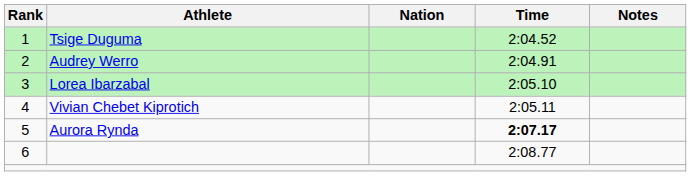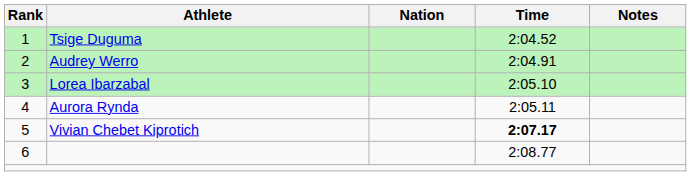 <table class="wikitable sortable" style="text-align:center;width: 60%;">
 <tr>
 <th scope="col" style="width: 10px;">Rank</th>
 <th scope="col">Athlete</th>
 <th scope="col">Nation</th>
 <th scope="col">Time</th>
 <th scope="col">Notes</th>
 </tr>
 <tr bgcolor=bbf3bb>
 <td>1</td>
 <td align=left><a href='#'>Tsige Duguma</a></td>
 <td align=left></td>
 <td>2:04.52</td>
 <td></td>
 </tr>
 <tr bgcolor=bbf3bb>
 <td>2</td>
 <td align=left><a href='#'>Audrey Werro</a></td>
 <td align=left></td>
 <td>2:04.91</td>
 <td></td>
 </tr>
 <tr bgcolor=bbf3bb>
 <td>3</td>
 <td align=left><a href='#'>Lorea Ibarzabal</a></td>
 <td align=left></td>
 <td>2:05.10</td>
 <td></td>
 </tr>
 <tr>
 <td>4</td>
-<td align=left><a href='#'>Vivian Chebet Kiprotich</a></td>
+<td align=left><a href='#'>Aurora Rynda</a></td>
 <td align=left></td>
 <td>2:05.11</td>
 <td></td>
 </tr>
 <tr>
 <td>5</td>
-<td align=left><a href='#'>Aurora Rynda</a></td>
+<td align=left><a href='#'>Vivian Chebet Kiprotich</a></td>
 <td align=left></td>
 <td><strong>2:07.17</strong></td>
 <td></td>
 </tr>
 <tr>
 <td>6</td>
 <td align=left></td>
 <td align=left></td>
 <td>2:08.77</td>
 <td></td>
 </tr>
 <tr class="sortbottom">
 <td colspan="5"></td>
 </tr>
 </table>
